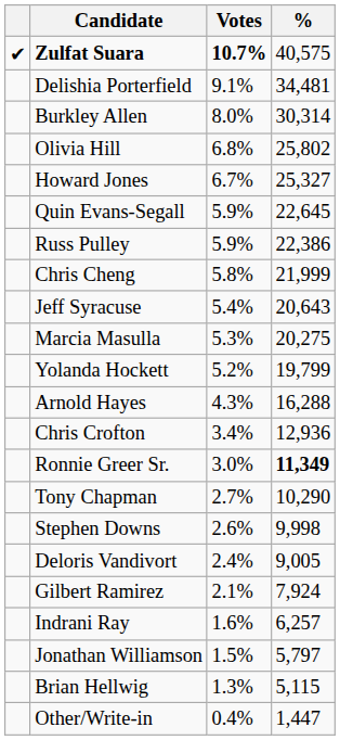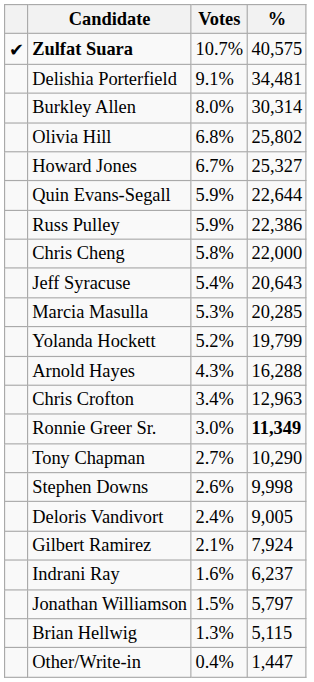 <table class="wikitable">
 <tr>
 <th></th>
 <th>Candidate</th>
 <th>Votes</th>
 <th>%</th>
 </tr>
 <tr>
 <td>✔</td>
 <td><strong>Zulfat Suara</strong></td>
-<td><strong>10.7%</strong></td>
+<td>10.7%</td>
 <td>40,575</td>
 </tr>
 <tr>
 <td></td>
 <td>Delishia Porterfield</td>
 <td>9.1%</td>
 <td>34,481</td>
 </tr>
 <tr>
 <td></td>
 <td>Burkley Allen</td>
 <td>8.0%</td>
 <td>30,314</td>
 </tr>
 <tr>
 <td></td>
 <td>Olivia Hill</td>
 <td>6.8%</td>
 <td>25,802</td>
 </tr>
 <tr>
 <td></td>
 <td>Howard Jones</td>
 <td>6.7%</td>
 <td>25,327</td>
 </tr>
 <tr>
 <td></td>
 <td>Quin Evans-Segall</td>
 <td>5.9%</td>
-<td>22,645</td>
+<td>22,644</td>
 </tr>
 <tr>
 <td></td>
 <td>Russ Pulley</td>
 <td>5.9%</td>
 <td>22,386</td>
 </tr>
 <tr>
 <td></td>
 <td>Chris Cheng</td>
 <td>5.8%</td>
-<td>21,999</td>
+<td>22,000</td>
 </tr>
 <tr>
 <td></td>
 <td>Jeff Syracuse</td>
 <td>5.4%</td>
 <td>20,643</td>
 </tr>
 <tr>
 <td></td>
 <td>Marcia Masulla</td>
 <td>5.3%</td>
-<td>20,275</td>
+<td>20,285</td>
 </tr>
 <tr>
 <td></td>
 <td>Yolanda Hockett</td>
 <td>5.2%</td>
 <td>19,799</td>
 </tr>
 <tr>
 <td></td>
 <td>Arnold Hayes</td>
 <td>4.3%</td>
 <td>16,288</td>
 </tr>
 <tr>
 <td></td>
 <td>Chris Crofton</td>
 <td>3.4%</td>
-<td>12,936</td>
+<td>12,963</td>
 </tr>
 <tr>
 <td></td>
 <td>Ronnie Greer Sr.</td>
 <td>3.0%</td>
 <td><strong>11,349</strong></td>
 </tr>
 <tr>
 <td></td>
 <td>Tony Chapman</td>
 <td>2.7%</td>
 <td>10,290</td>
 </tr>
 <tr>
 <td></td>
 <td>Stephen Downs</td>
 <td>2.6%</td>
 <td>9,998</td>
 </tr>
 <tr>
 <td></td>
 <td>Deloris Vandivort</td>
 <td>2.4%</td>
 <td>9,005</td>
 </tr>
 <tr>
 <td></td>
 <td>Gilbert Ramirez</td>
 <td>2.1%</td>
 <td>7,924</td>
 </tr>
 <tr>
 <td></td>
 <td>Indrani Ray</td>
 <td>1.6%</td>
-<td>6,257</td>
+<td>6,237</td>
 </tr>
 <tr>
 <td></td>
 <td>Jonathan Williamson</td>
 <td>1.5%</td>
 <td>5,797</td>
 </tr>
 <tr>
 <td></td>
 <td>Brian Hellwig</td>
 <td>1.3%</td>
 <td>5,115</td>
 </tr>
 <tr>
 <td></td>
 <td>Other/Write-in</td>
 <td>0.4%</td>
 <td>1,447</td>
 </tr>
 </table>
